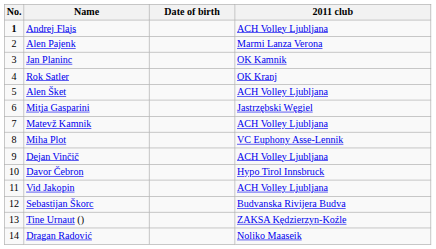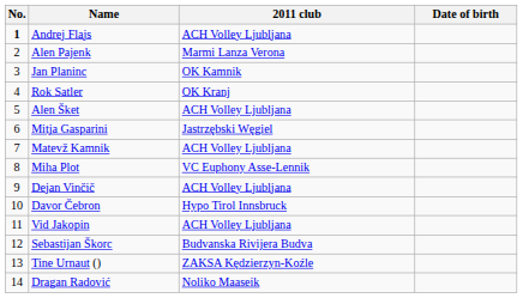 <table class="wikitable sortable" style="font-size:100%; text-align:center;">
 <tr>
 <th>No.</th>
 <th style="width:12em">Name</th>
+<th style="width:19em">2011 club</th>
 <th style="width:8em">Date of birth</th>
-<th style="width:19em">2011 club</th>
 </tr>
 <tr>
 <td><strong>1</strong></td>
 <td align=left><a href='#'>Andrej Flajs</a></td>
+<td align=left> <a href='#'>ACH Volley Ljubljana</a></td>
 <td align=right></td>
-<td align=left> <a href='#'>ACH Volley Ljubljana</a></td>
 </tr>
 <tr>
 <td>2</td>
 <td align=left><a href='#'>Alen Pajenk</a></td>
+<td align=left> <a href='#'>Marmi Lanza Verona</a></td>
 <td align=right></td>
-<td align=left> <a href='#'>Marmi Lanza Verona</a></td>
 </tr>
 <tr>
 <td>3</td>
 <td align=left><a href='#'>Jan Planinc</a></td>
+<td align=left> <a href='#'>OK Kamnik</a></td>
 <td align=right></td>
-<td align=left> <a href='#'>OK Kamnik</a></td>
 </tr>
 <tr>
 <td>4</td>
 <td align=left><a href='#'>Rok Satler</a></td>
+<td align=left> <a href='#'>OK Kranj</a></td>
 <td align=right></td>
-<td align=left> <a href='#'>OK Kranj</a></td>
 </tr>
 <tr>
 <td>5</td>
 <td align=left><a href='#'>Alen Šket</a></td>
+<td align=left> <a href='#'>ACH Volley Ljubljana</a></td>
 <td align=right></td>
-<td align=left> <a href='#'>ACH Volley Ljubljana</a></td>
 </tr>
 <tr>
 <td>6</td>
 <td align=left><a href='#'>Mitja Gasparini</a></td>
+<td align=left> <a href='#'>Jastrzębski Węgiel</a></td>
 <td align=right></td>
-<td align=left> <a href='#'>Jastrzębski Węgiel</a></td>
 </tr>
 <tr>
 <td>7</td>
 <td align=left><a href='#'>Matevž Kamnik</a></td>
+<td align=left> <a href='#'>ACH Volley Ljubljana</a></td>
 <td align=right></td>
-<td align=left> <a href='#'>ACH Volley Ljubljana</a></td>
 </tr>
 <tr>
 <td>8</td>
 <td align=left><a href='#'>Miha Plot</a></td>
+<td align=left> <a href='#'>VC Euphony Asse-Lennik</a></td>
 <td align=right></td>
-<td align=left> <a href='#'>VC Euphony Asse-Lennik</a></td>
 </tr>
 <tr>
 <td>9</td>
 <td align=left><a href='#'>Dejan Vinčič</a></td>
+<td align=left> <a href='#'>ACH Volley Ljubljana</a></td>
 <td align=right></td>
-<td align=left> <a href='#'>ACH Volley Ljubljana</a></td>
 </tr>
 <tr>
 <td>10</td>
 <td align=left><a href='#'>Davor Čebron</a></td>
+<td align=left> <a href='#'>Hypo Tirol Innsbruck</a></td>
 <td align=right></td>
-<td align=left> <a href='#'>Hypo Tirol Innsbruck</a></td>
 </tr>
 <tr>
 <td>11</td>
 <td align=left><a href='#'>Vid Jakopin</a></td>
+<td align=left> <a href='#'>ACH Volley Ljubljana</a></td>
 <td align=right></td>
-<td align=left> <a href='#'>ACH Volley Ljubljana</a></td>
 </tr>
 <tr>
 <td>12</td>
 <td align=left><a href='#'>Sebastijan Škorc</a></td>
+<td align=left> <a href='#'>Budvanska Rivijera Budva</a></td>
 <td align=right></td>
-<td align=left> <a href='#'>Budvanska Rivijera Budva</a></td>
 </tr>
 <tr>
 <td>13</td>
 <td align=left><a href='#'>Tine Urnaut</a> ()</td>
+<td align=left> <a href='#'>ZAKSA Kędzierzyn-Koźle</a></td>
 <td align=right></td>
-<td align=left> <a href='#'>ZAKSA Kędzierzyn-Koźle</a></td>
 </tr>
 <tr>
 <td>14</td>
 <td align=left><a href='#'>Dragan Radović</a></td>
+<td align=left> <a href='#'>Noliko Maaseik</a></td>
 <td align=right></td>
-<td align=left> <a href='#'>Noliko Maaseik</a></td>
 </tr>
 </table>
